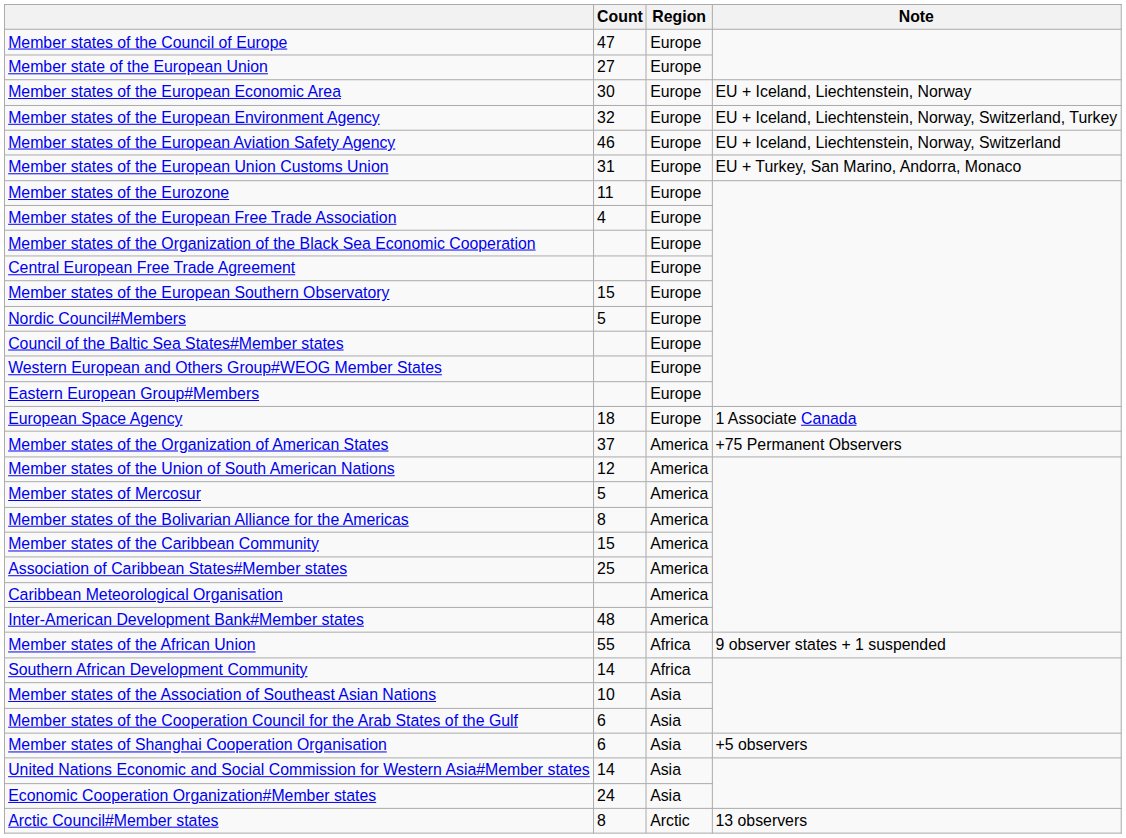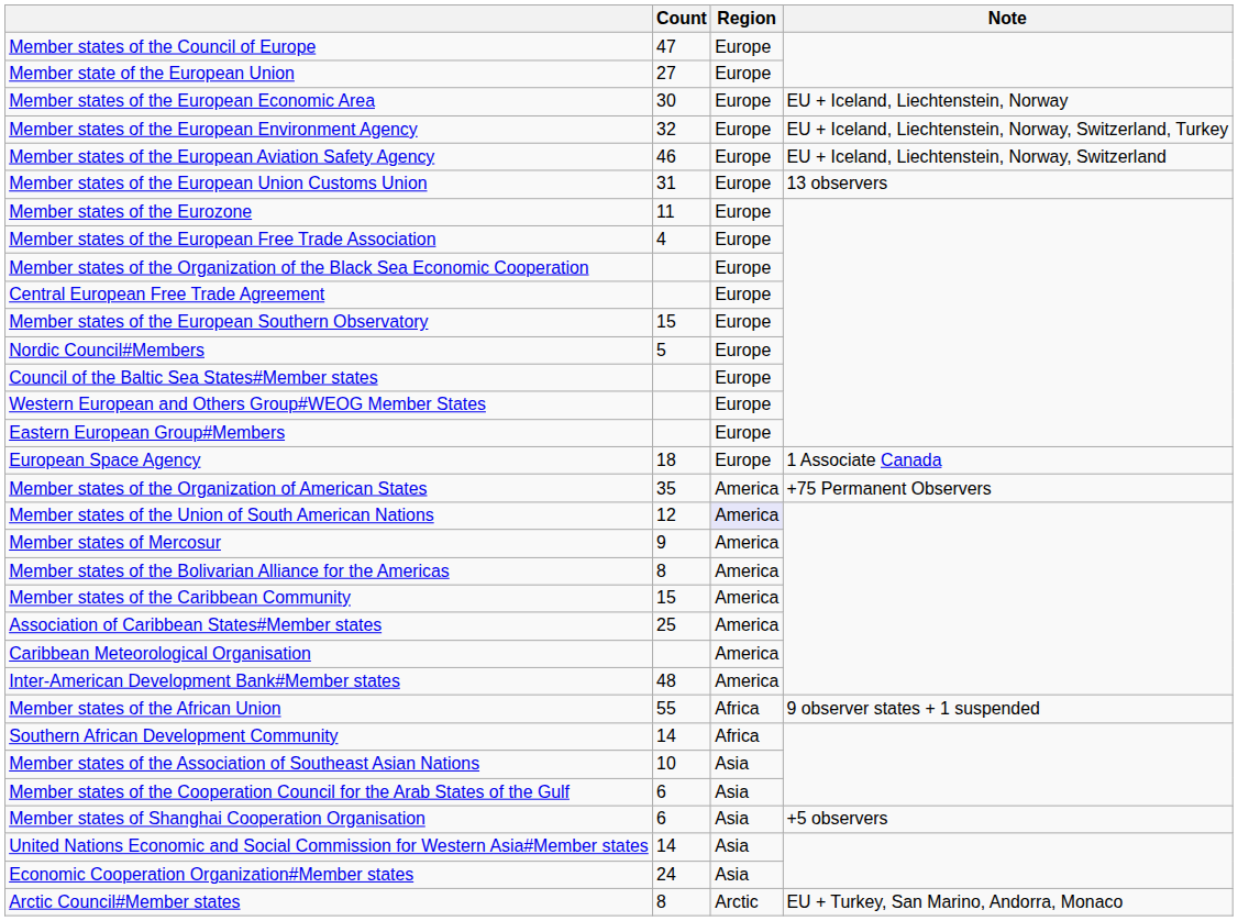 <table class="wikitable sortable">
 <tr>
 <th></th>
 <th>Count</th>
 <th>Region</th>
 <th>Note</th>
 </tr>
 <tr>
 <td><a href='#'>Member states of the Council of Europe</a></td>
 <td>47</td>
 <td>Europe</td>
 </tr>
 <tr>
 <td><a href='#'>Member state of the European Union</a></td>
 <td>27</td>
 <td>Europe</td>
 </tr>
 <tr>
 <td><a href='#'>Member states of the European Economic Area</a></td>
 <td>30</td>
 <td>Europe</td>
 <td>EU + Iceland, Liechtenstein, Norway</td>
 </tr>
 <tr>
 <td><a href='#'>Member states of the European Environment Agency</a></td>
 <td>32</td>
 <td>Europe</td>
 <td>EU + Iceland, Liechtenstein, Norway, Switzerland, Turkey </td>
 </tr>
 <tr>
 <td><a href='#'>Member states of the European Aviation Safety Agency</a></td>
 <td>46</td>
 <td>Europe</td>
 <td>EU + Iceland, Liechtenstein, Norway, Switzerland</td>
 </tr>
 <tr>
 <td><a href='#'>Member states of the European Union Customs Union</a></td>
 <td>31</td>
 <td>Europe</td>
-<td>EU + Turkey, San Marino, Andorra, Monaco</td>
+<td>13 observers</td>
 </tr>
 <tr>
 <td><a href='#'>Member states of the Eurozone</a></td>
 <td>11</td>
 <td>Europe</td>
 </tr>
 <tr>
 <td><a href='#'>Member states of the European Free Trade Association</a></td>
 <td>4</td>
 <td>Europe</td>
 </tr>
 <tr>
 <td><a href='#'>Member states of the Organization of the Black Sea Economic Cooperation</a></td>
 <td></td>
 <td>Europe</td>
 </tr>
 <tr>
 <td><a href='#'>Central European Free Trade Agreement</a></td>
 <td></td>
 <td>Europe</td>
 </tr>
 <tr>
 <td><a href='#'>Member states of the European Southern Observatory</a></td>
 <td>15</td>
 <td>Europe</td>
 </tr>
 <tr>
 <td><a href='#'>Nordic Council#Members</a></td>
 <td>5</td>
 <td>Europe</td>
 </tr>
 <tr>
 <td><a href='#'>Council of the Baltic Sea States#Member states</a></td>
 <td></td>
 <td>Europe</td>
 </tr>
 <tr>
 <td><a href='#'>Western European and Others Group#WEOG Member States</a></td>
 <td></td>
 <td>Europe</td>
 </tr>
 <tr>
 <td><a href='#'>Eastern European Group#Members</a></td>
 <td></td>
 <td>Europe</td>
 </tr>
 <tr>
 <td><a href='#'>European Space Agency</a></td>
 <td>18</td>
 <td>Europe</td>
 <td>1 Associate <a href='#'>Canada</a></td>
 </tr>
 <tr>
 <td><a href='#'>Member states of the Organization of American States</a></td>
-<td>37</td>
+<td>35</td>
 <td>America</td>
 <td>+75 Permanent Observers</td>
 </tr>
 <tr>
 <td><a href='#'>Member states of the Union of South American Nations</a></td>
 <td>12</td>
-<td>America</td>
+<td style="background: lavender;">America</td>
 </tr>
 <tr>
 <td><a href='#'>Member states of Mercosur</a></td>
-<td>5</td>
+<td>9</td>
 <td>America</td>
 </tr>
 <tr>
 <td><a href='#'>Member states of the Bolivarian Alliance for the Americas</a></td>
 <td>8</td>
 <td>America</td>
 </tr>
 <tr>
 <td><a href='#'>Member states of the Caribbean Community</a></td>
 <td>15</td>
 <td>America</td>
 </tr>
 <tr>
 <td><a href='#'>Association of Caribbean States#Member states</a></td>
 <td>25</td>
 <td>America</td>
 </tr>
 <tr>
 <td><a href='#'>Caribbean Meteorological Organisation</a></td>
 <td></td>
 <td>America</td>
 </tr>
 <tr>
 <td><a href='#'>Inter-American Development Bank#Member states</a></td>
 <td>48</td>
 <td>America</td>
 </tr>
 <tr>
 <td><a href='#'>Member states of the African Union</a></td>
 <td>55</td>
 <td>Africa</td>
 <td>9 observer states + 1 suspended</td>
 </tr>
 <tr>
 <td><a href='#'>Southern African Development Community</a></td>
 <td>14</td>
 <td>Africa</td>
 </tr>
 <tr>
 <td><a href='#'>Member states of the Association of Southeast Asian Nations</a></td>
 <td>10</td>
 <td>Asia</td>
 </tr>
 <tr>
 <td><a href='#'>Member states of the Cooperation Council for the Arab States of the Gulf</a></td>
 <td>6</td>
 <td>Asia</td>
 </tr>
 <tr>
 <td><a href='#'>Member states of Shanghai Cooperation Organisation</a></td>
 <td>6</td>
 <td>Asia</td>
 <td>+5 observers</td>
 </tr>
 <tr>
 <td><a href='#'>United Nations Economic and Social Commission for Western Asia#Member states</a></td>
 <td>14</td>
 <td>Asia</td>
 </tr>
 <tr>
 <td><a href='#'>Economic Cooperation Organization#Member states</a></td>
 <td>24</td>
 <td>Asia</td>
 </tr>
 <tr>
 <td><a href='#'>Arctic Council#Member states</a></td>
 <td>8</td>
 <td>Arctic</td>
-<td>13 observers</td>
+<td>EU + Turkey, San Marino, Andorra, Monaco</td>
 </tr>
 </table>
